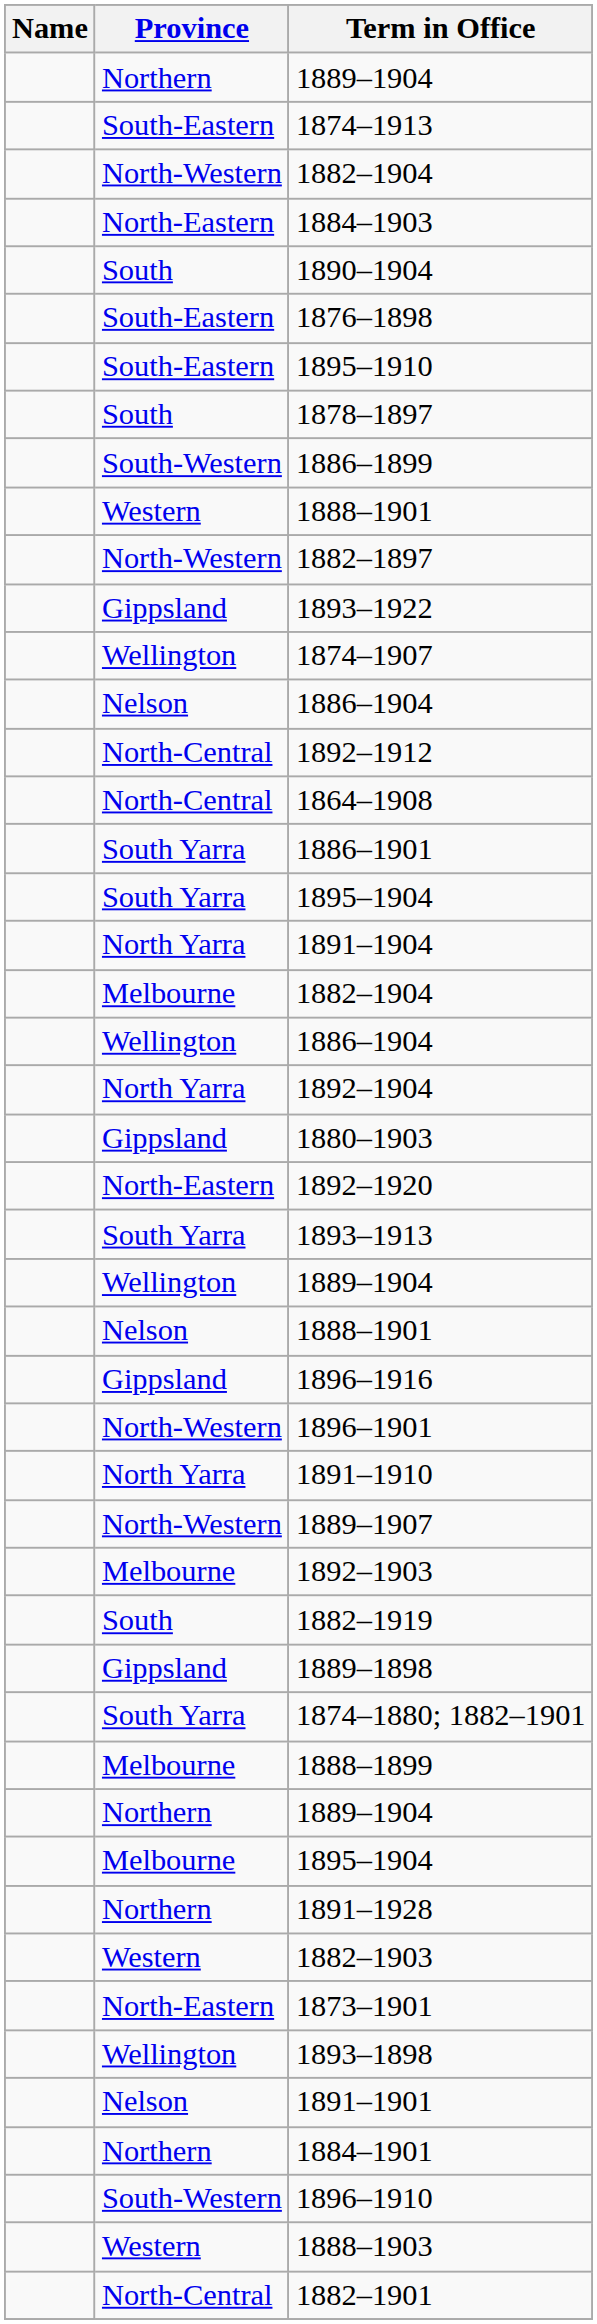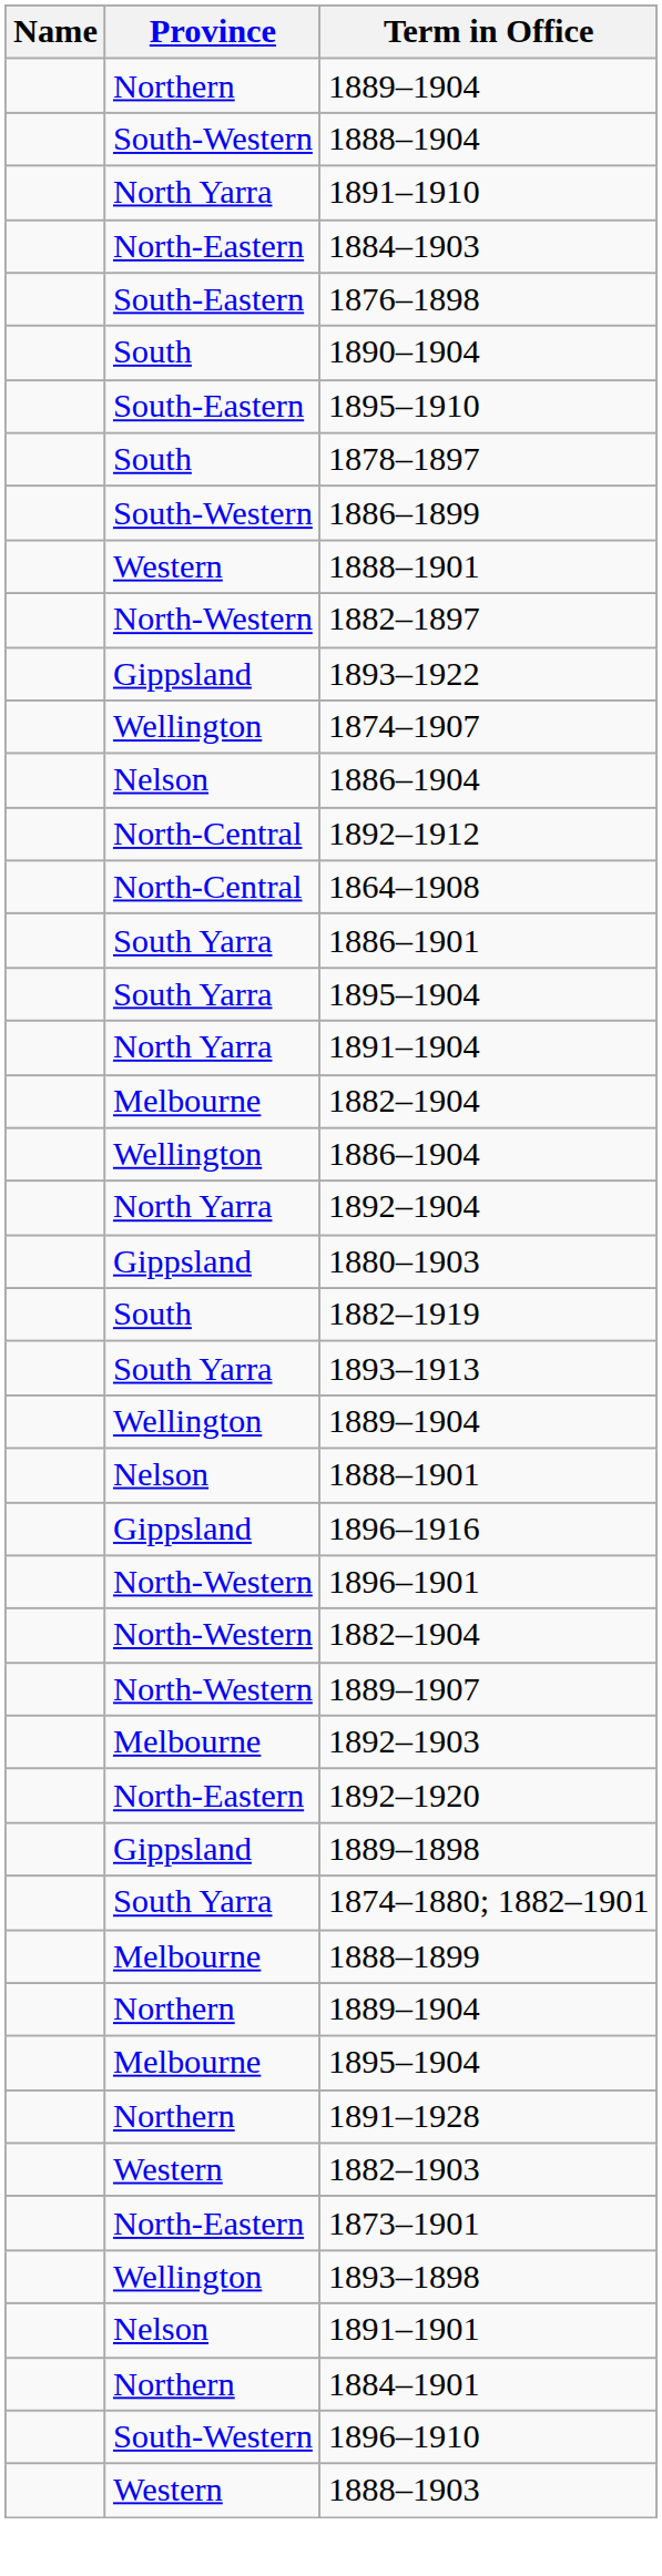 <table class="wikitable sortable">
 <tr>
 <th>Name</th>
 <th><a href='#'>Province</a></th>
 <th>Term in Office</th>
 </tr>
 <tr>
 <td></td>
 <td><a href='#'>Northern</a></td>
 <td>1889–1904</td>
 </tr>
 <tr>
 <td></td>
-<td><a href='#'>South-Eastern</a></td>
-<td>1874–1913</td>
+<td><a href='#'>South-Western</a></td>
+<td>1888–1904</td>
 </tr>
 <tr>
 <td></td>
-<td><a href='#'>North-Western</a></td>
-<td>1882–1904</td>
+<td><a href='#'>North Yarra</a></td>
+<td>1891–1910</td>
 </tr>
 <tr>
 <td></td>
 <td><a href='#'>North-Eastern</a></td>
 <td>1884–1903</td>
 </tr>
 <tr>
 <td></td>
-<td><a href='#'>South</a></td>
-<td>1890–1904</td>
+<td><a href='#'>South-Eastern</a></td>
+<td>1876–1898</td>
 </tr>
 <tr>
 <td></td>
-<td><a href='#'>South-Eastern</a></td>
-<td>1876–1898</td>
+<td><a href='#'>South</a></td>
+<td>1890–1904</td>
 </tr>
 <tr>
 <td></td>
 <td><a href='#'>South-Eastern</a></td>
 <td>1895–1910</td>
 </tr>
 <tr>
 <td> </td>
 <td><a href='#'>South</a></td>
 <td>1878–1897</td>
 </tr>
 <tr>
 <td></td>
 <td><a href='#'>South-Western</a></td>
 <td>1886–1899</td>
 </tr>
 <tr>
 <td></td>
 <td><a href='#'>Western</a></td>
 <td>1888–1901</td>
 </tr>
 <tr>
 <td> </td>
 <td><a href='#'>North-Western</a></td>
 <td>1882–1897</td>
 </tr>
 <tr>
 <td></td>
 <td><a href='#'>Gippsland</a></td>
 <td>1893–1922</td>
 </tr>
 <tr>
 <td></td>
 <td><a href='#'>Wellington</a></td>
 <td>1874–1907</td>
 </tr>
 <tr>
 <td></td>
 <td><a href='#'>Nelson</a></td>
 <td>1886–1904</td>
 </tr>
 <tr>
 <td></td>
 <td><a href='#'>North-Central</a></td>
 <td>1892–1912</td>
 </tr>
 <tr>
 <td></td>
 <td><a href='#'>North-Central</a></td>
 <td>1864–1908</td>
 </tr>
 <tr>
 <td></td>
 <td><a href='#'>South Yarra</a></td>
 <td>1886–1901</td>
 </tr>
 <tr>
 <td></td>
 <td><a href='#'>South Yarra</a></td>
 <td>1895–1904</td>
 </tr>
 <tr>
 <td></td>
 <td><a href='#'>North Yarra</a></td>
 <td>1891–1904</td>
 </tr>
 <tr>
 <td></td>
 <td><a href='#'>Melbourne</a></td>
 <td>1882–1904</td>
 </tr>
 <tr>
 <td></td>
 <td><a href='#'>Wellington</a></td>
 <td>1886–1904</td>
 </tr>
 <tr>
 <td></td>
 <td><a href='#'>North Yarra</a></td>
 <td>1892–1904</td>
 </tr>
 <tr>
 <td></td>
 <td><a href='#'>Gippsland</a></td>
 <td>1880–1903</td>
 </tr>
 <tr>
 <td></td>
-<td><a href='#'>North-Eastern</a></td>
-<td>1892–1920</td>
+<td><a href='#'>South</a></td>
+<td>1882–1919</td>
 </tr>
 <tr>
 <td></td>
 <td><a href='#'>South Yarra</a></td>
 <td>1893–1913</td>
 </tr>
 <tr>
 <td></td>
 <td><a href='#'>Wellington</a></td>
 <td>1889–1904</td>
 </tr>
 <tr>
 <td></td>
 <td><a href='#'>Nelson</a></td>
 <td>1888–1901</td>
 </tr>
 <tr>
 <td></td>
 <td><a href='#'>Gippsland</a></td>
 <td>1896–1916</td>
 </tr>
 <tr>
 <td></td>
 <td><a href='#'>North-Western</a></td>
 <td>1896–1901</td>
 </tr>
 <tr>
 <td></td>
-<td><a href='#'>North Yarra</a></td>
-<td>1891–1910</td>
+<td><a href='#'>North-Western</a></td>
+<td>1882–1904</td>
 </tr>
 <tr>
 <td></td>
 <td><a href='#'>North-Western</a></td>
 <td>1889–1907</td>
 </tr>
 <tr>
 <td></td>
 <td><a href='#'>Melbourne</a></td>
 <td>1892–1903</td>
 </tr>
 <tr>
 <td></td>
-<td><a href='#'>South</a></td>
-<td>1882–1919</td>
+<td><a href='#'>North-Eastern</a></td>
+<td>1892–1920</td>
 </tr>
 <tr>
 <td></td>
 <td><a href='#'>Gippsland</a></td>
 <td>1889–1898</td>
 </tr>
 <tr>
 <td></td>
 <td><a href='#'>South Yarra</a></td>
 <td>1874–1880; 1882–1901</td>
 </tr>
 <tr>
 <td></td>
 <td><a href='#'>Melbourne</a></td>
 <td>1888–1899</td>
 </tr>
 <tr>
 <td></td>
 <td><a href='#'>Northern</a></td>
 <td>1889–1904</td>
 </tr>
 <tr>
 <td></td>
 <td><a href='#'>Melbourne</a></td>
 <td>1895–1904</td>
 </tr>
 <tr>
 <td></td>
 <td><a href='#'>Northern</a></td>
 <td>1891–1928</td>
 </tr>
 <tr>
 <td></td>
 <td><a href='#'>Western</a></td>
 <td>1882–1903</td>
 </tr>
 <tr>
 <td></td>
 <td><a href='#'>North-Eastern</a></td>
 <td>1873–1901</td>
 </tr>
 <tr>
 <td></td>
 <td><a href='#'>Wellington</a></td>
 <td>1893–1898</td>
 </tr>
 <tr>
 <td></td>
 <td><a href='#'>Nelson</a></td>
 <td>1891–1901</td>
 </tr>
 <tr>
 <td></td>
 <td><a href='#'>Northern</a></td>
 <td>1884–1901</td>
 </tr>
 <tr>
 <td></td>
 <td><a href='#'>South-Western</a></td>
 <td>1896–1910</td>
 </tr>
 <tr>
 <td></td>
 <td><a href='#'>Western</a></td>
 <td>1888–1903</td>
 </tr>
 <tr>
-<td></td>
-<td><a href='#'>North-Central</a></td>
-<td>1882–1901</td>
-</tr>
-<tr>
 </tr>
 </table>
